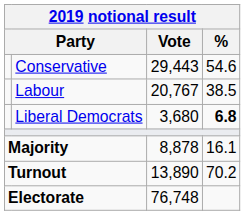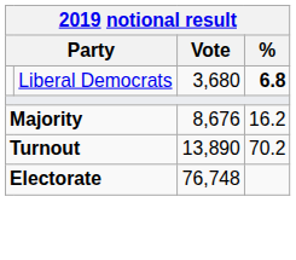 <table class="wikitable">
 <tr>
 <th colspan="4"><a href='#'>2019</a> <a href='#'>notional result</a></th>
 </tr>
 <tr>
 <th bgcolor="#DDDDFF" width="130px" colspan="2">Party</th>
 <th bgcolor="#DDDDFF" width="50px">Vote</th>
 <th bgcolor="#DDDDFF" width="30px">%</th>
-</tr>
-<tr>
-<td></td>
-<td><a href='#'>Conservative</a></td>
-<td align=right>29,443</td>
-<td align=right>54.6</td>
-</tr>
-<tr>
-<td></td>
-<td><a href='#'>Labour</a></td>
-<td align=right>20,767</td>
-<td align=right>38.5</td>
 </tr>
 <tr>
 <td></td>
 <td><a href='#'>Liberal Democrats</a></td>
 <td align=right>3,680</td>
 <td align=right><strong>6.8</strong></td>
 </tr>
 <tr>
 <td colspan="4" bgcolor="#EAECF0"></td>
 </tr>
 <tr>
 <td colspan="2"><strong>Majority</strong></td>
-<td align=right>8,878</td>
-<td align=right>16.1</td>
+<td align=right>8,676</td>
+<td align=right>16.2</td>
 </tr>
 <tr>
 <td colspan="2"><strong>Turnout</strong></td>
 <td align=right>13,890</td>
 <td align=right>70.2</td>
 </tr>
 <tr>
 <td colspan="2"><strong>Electorate</strong></td>
 <td align=right>76,748</td>
 </tr>
 </table>
